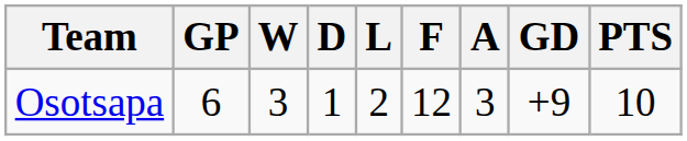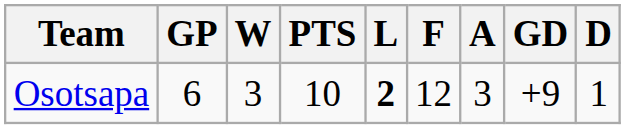 <table class="wikitable" style="text-align:center;">
 <tr>
 <th>Team</th>
 <th>GP</th>
 <th>W</th>
-<th>D</th>
+<th>PTS</th>
 <th>L</th>
 <th>F</th>
 <th>A</th>
 <th>GD</th>
-<th>PTS</th>
+<th>D</th>
 </tr>
 <tr style="">
 <td><a href='#'>Osotsapa</a></td>
 <td>6</td>
 <td>3</td>
-<td>1</td>
-<td>2</td>
+<td>10</td>
+<td><strong>2</strong></td>
 <td>12</td>
 <td>3</td>
 <td>+9</td>
-<td>10</td>
+<td>1</td>
 </tr>
 </table>
